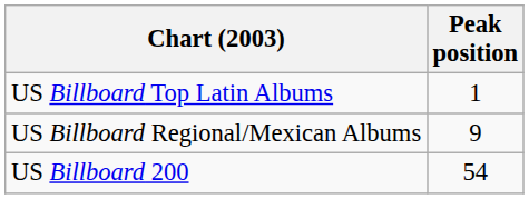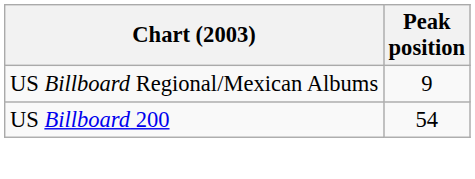 <table class="wikitable">
 <tr>
 <th align="left">Chart (2003)</th>
 <th align="left">Peak<br>position</th>
-</tr>
-<tr>
-<td align="left">US <a href='#'><em>Billboard</em> Top Latin Albums</a></td>
-<td align="center">1</td>
 </tr>
 <tr>
 <td align="left">US <em>Billboard</em> Regional/Mexican Albums</td>
 <td align="center">9</td>
 </tr>
 <tr>
 <td align="left">US <a href='#'><em>Billboard</em> 200</a></td>
 <td align="center">54</td>
 </tr>
 </table>
